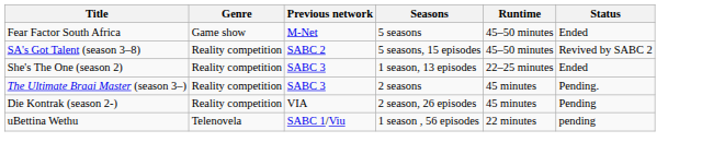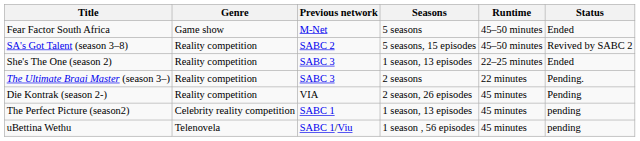 <table class="wikitable">
 <tr>
 <th>Title</th>
 <th>Genre</th>
 <th>Previous network</th>
 <th>Seasons</th>
 <th>Runtime</th>
 <th>Status</th>
 </tr>
 <tr>
 <td>Fear Factor South Africa</td>
 <td>Game show</td>
 <td><a href='#'>M-Net</a></td>
 <td>5 seasons</td>
 <td>45–50 minutes</td>
 <td>Ended</td>
 </tr>
 <tr>
 <td><a href='#'>SA's Got Talent</a> (season 3–8)</td>
 <td>Reality competition</td>
 <td><a href='#'>SABC 2</a></td>
 <td>5 seasons,  15 episodes</td>
 <td>45–50 minutes</td>
 <td>Revived by SABC 2</td>
 </tr>
 <tr>
 <td>She's The One (season 2)</td>
 <td>Reality competition</td>
 <td><a href='#'>SABC 3</a></td>
 <td>1 season, 13 episodes</td>
 <td>22–25 minutes</td>
 <td>Ended</td>
 </tr>
 <tr>
 <td><em><a href='#'>The Ultimate Braai Master</a></em> (season 3–)</td>
 <td>Reality competition</td>
 <td><a href='#'>SABC 3</a></td>
 <td>2 seasons</td>
-<td>45 minutes</td>
+<td>22 minutes</td>
 <td>Pending.</td>
 </tr>
 <tr>
 <td>Die Kontrak (season 2-)</td>
 <td>Reality competition</td>
 <td>VIA</td>
 <td>2 season, 26 episodes</td>
 <td>45 minutes</td>
 <td>Pending</td>
 </tr>
 <tr>
+<td>The Perfect Picture (season2)</td>
+<td>Celebrity reality competition</td>
+<td><a href='#'>SABC 1</a></td>
+<td>1 season, 13 episodes</td>
+<td>45 minutes</td>
+<td>pending</td>
+</tr>
+<tr>
 <td>uBettina Wethu</td>
 <td>Telenovela</td>
 <td><a href='#'>SABC 1</a>/<a href='#'>Viu</a></td>
 <td>1 season , 56 episodes</td>
-<td>22 minutes</td>
+<td>45 minutes</td>
 <td>pending</td>
 </tr>
 </table>
